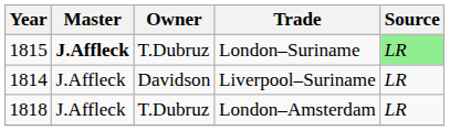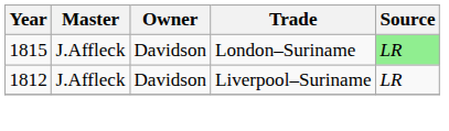 <table class=" wikitable">
 <tr>
 <th>Year</th>
 <th>Master</th>
 <th>Owner</th>
 <th>Trade</th>
 <th>Source</th>
 </tr>
 <tr>
 <td>1815</td>
-<td><strong>J.Affleck</strong></td>
-<td>T.Dubruz</td>
+<td>J.Affleck</td>
+<td>Davidson</td>
 <td>London–Suriname</td>
 <td style="background: lightgreen;"><em>LR</em></td>
 </tr>
 <tr>
-<td>1814</td>
+<td>1812</td>
 <td>J.Affleck</td>
 <td>Davidson</td>
 <td>Liverpool–Suriname</td>
 <td><em>LR</em></td>
 </tr>
 <tr>
-<td>1818</td>
-<td>J.Affleck</td>
-<td>T.Dubruz</td>
-<td>London–Amsterdam</td>
-<td><em>LR</em></td>
-</tr>
-<tr>
 </tr>
 </table>
